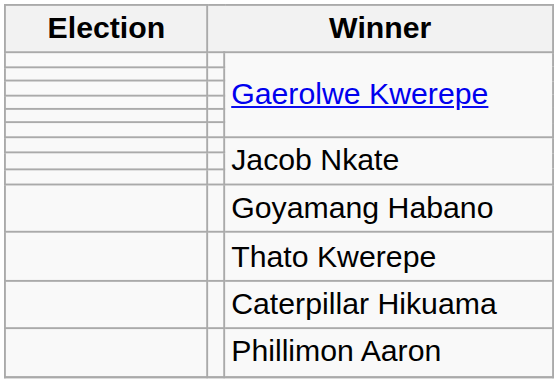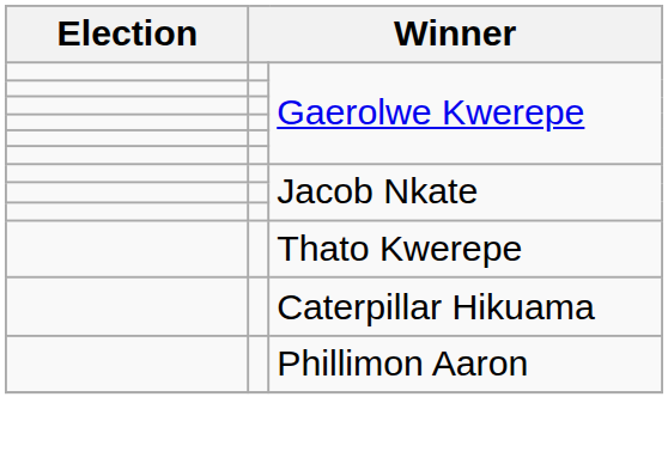 <table class=wikitable>
 <tr>
 <th width=100>Election</th>
 <th width=175 colspan=2>Winner</th>
 </tr>
 <tr>
 <td></td>
 <td bgcolor=></td>
 <td rowspan=6><a href='#'>Gaerolwe Kwerepe</a></td>
 </tr>
 <tr>
 <td></td>
 <td bgcolor=></td>
 </tr>
 <tr>
 <td></td>
 <td bgcolor=></td>
 </tr>
 <tr>
 <td></td>
 <td bgcolor=></td>
 </tr>
 <tr>
 <td></td>
 <td bgcolor=></td>
 </tr>
 <tr>
 <td></td>
 <td bgcolor=></td>
 </tr>
 <tr>
 <td></td>
 <td bgcolor=></td>
 <td rowspan=3>Jacob Nkate</td>
 </tr>
 <tr>
 <td></td>
 <td bgcolor=></td>
 </tr>
 <tr>
 <td></td>
 <td bgcolor=></td>
 </tr>
 <tr>
 <td></td>
 <td bgcolor=></td>
-<td>Goyamang Habano</td>
-</tr>
-<tr>
-<td></td>
-<td bgcolor=></td>
 <td>Thato Kwerepe</td>
 </tr>
 <tr>
 <td></td>
 <td bgcolor=></td>
 <td>Caterpillar Hikuama</td>
 </tr>
 <tr>
 <td></td>
 <td bgcolor=></td>
 <td>Phillimon Aaron</td>
 </tr>
 <tr>
 </tr>
 </table>
